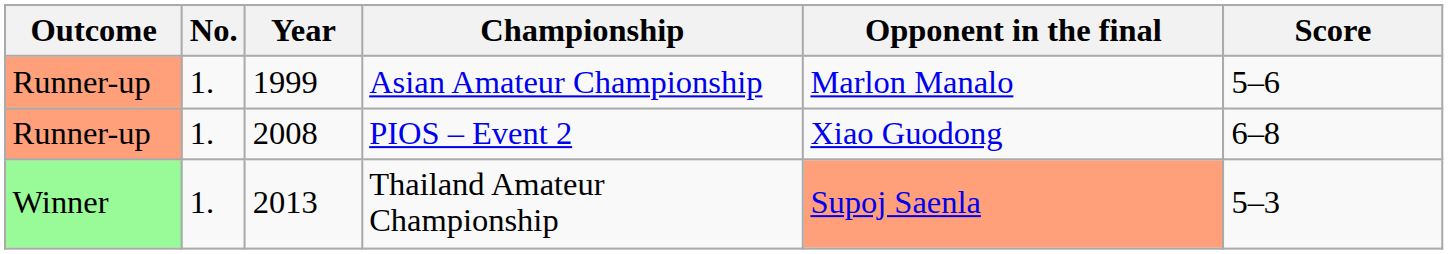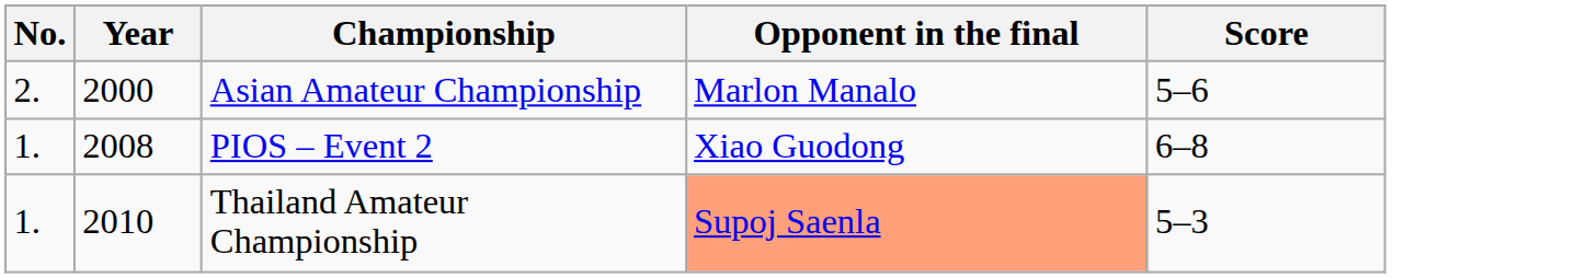 <table class="sortable wikitable">
 <tr>
-<th width="80">Outcome</th>
 <th width="20">No.</th>
 <th width="50">Year</th>
 <th style="width:210px;">Championship</th>
 <th style="width:200px;">Opponent in the final</th>
 <th style="width:100px;">Score</th>
 </tr>
 <tr>
-<td style="background:#ffa07a;">Runner-up</td>
-<td>1.</td>
-<td>1999</td>
+<td>2.</td>
+<td>2000</td>
 <td><a href='#'>Asian Amateur Championship</a></td>
 <td> <a href='#'>Marlon Manalo</a></td>
 <td>5–6</td>
 </tr>
 <tr>
-<td style="background:#ffa07a;">Runner-up</td>
 <td>1.</td>
 <td>2008</td>
 <td><a href='#'>PIOS – Event 2</a></td>
 <td> <a href='#'>Xiao Guodong</a></td>
 <td>6–8</td>
 </tr>
 <tr>
-<td style="background:#98fb98;">Winner</td>
 <td>1.</td>
-<td>2013</td>
+<td>2010</td>
 <td>Thailand Amateur Championship</td>
 <td style="background: lightsalmon;"> <a href='#'>Supoj Saenla</a></td>
 <td>5–3</td>
 </tr>
 </table>
